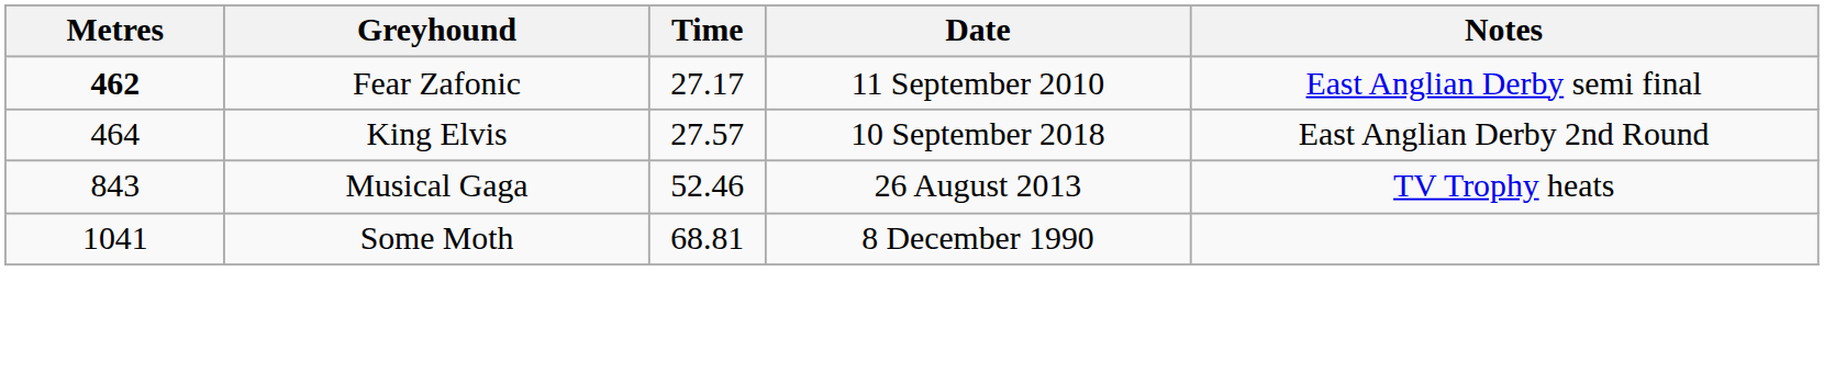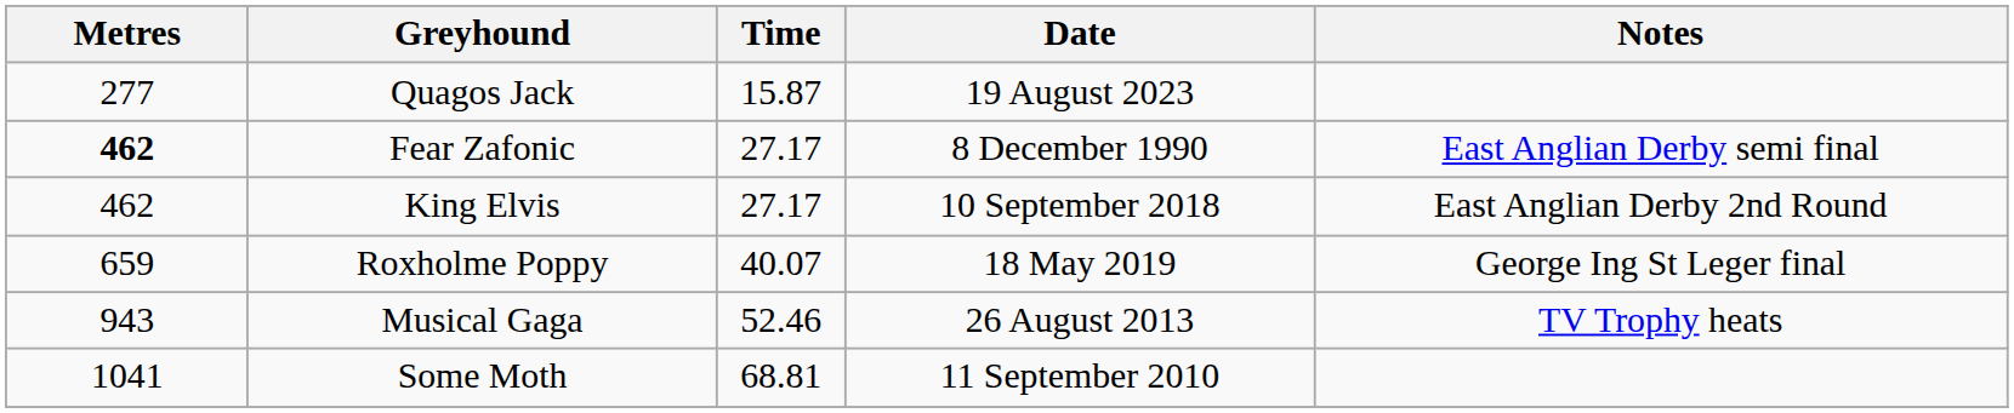 <table class="wikitable" style="font-size: 100%">
 <tr>
 <th width=100>Metres</th>
 <th width=200>Greyhound</th>
 <th width=50>Time</th>
 <th width=200>Date</th>
 <th width=300>Notes</th>
 </tr>
 <tr align=center>
+<td>277</td>
+<td>Quagos Jack</td>
+<td>15.87</td>
+<td>19 August 2023</td>
+<td></td>
+</tr>
+<tr align=center>
 <td><strong>462</strong></td>
 <td>Fear Zafonic</td>
 <td>27.17</td>
-<td>11 September 2010</td>
+<td>8 December 1990</td>
 <td><a href='#'>East Anglian Derby</a> semi final</td>
 </tr>
 <tr align=center>
-<td>464</td>
+<td>462</td>
 <td>King Elvis</td>
-<td>27.57</td>
+<td>27.17</td>
 <td>10 September 2018</td>
 <td>East Anglian Derby 2nd Round</td>
 </tr>
 <tr align=center>
-<td>843</td>
+<td>659</td>
+<td>Roxholme Poppy</td>
+<td>40.07</td>
+<td>18 May 2019</td>
+<td>George Ing St Leger final</td>
+</tr>
+<tr align=center>
+<td>943</td>
 <td>Musical Gaga</td>
 <td>52.46</td>
 <td>26 August 2013</td>
 <td><a href='#'>TV Trophy</a> heats</td>
 </tr>
 <tr align=center>
 <td>1041</td>
 <td>Some Moth</td>
 <td>68.81</td>
-<td>8 December 1990</td>
+<td>11 September 2010</td>
 <td></td>
 </tr>
 </table>
